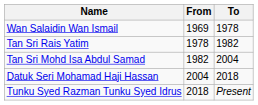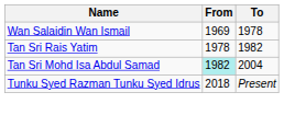 <table class="wikitable">
 <tr>
 <th>Name</th>
 <th>From</th>
 <th>To</th>
 </tr>
 <tr>
 <td><a href='#'>Wan Salaidin Wan Ismail</a></td>
 <td>1969</td>
 <td>1978</td>
 </tr>
 <tr>
 <td><a href='#'>Tan Sri Rais Yatim</a></td>
 <td>1978</td>
 <td>1982</td>
 </tr>
 <tr>
 <td><a href='#'>Tan Sri Mohd Isa Abdul Samad</a></td>
-<td>1982</td>
+<td style="background: paleturquoise;">1982</td>
 <td>2004</td>
-</tr>
-<tr>
-<td><a href='#'>Datuk Seri Mohamad Haji Hassan</a></td>
-<td>2004</td>
-<td>2018</td>
 </tr>
 <tr>
 <td><a href='#'>Tunku Syed Razman Tunku Syed Idrus</a></td>
 <td>2018</td>
 <td><em>Present</em></td>
 </tr>
 </table>
